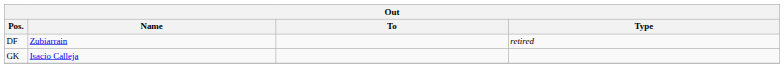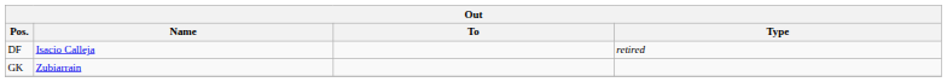 <table class="wikitable" style="font-size:90%;width:99%;">
 <tr>
 <th colspan="4">Out</th>
 </tr>
 <tr>
 <th width=3%>Pos.</th>
 <th width=32%>Name</th>
 <th width=30%>To</th>
 <th width=35%>Type</th>
 </tr>
 <tr>
 <td>DF</td>
-<td><a href='#'>Zubiarrain</a></td>
+<td><a href='#'>Isacio Calleja</a></td>
 <td></td>
 <td><em>retired</em></td>
 </tr>
 <tr>
 <td>GK</td>
-<td><a href='#'>Isacio Calleja</a></td>
+<td><a href='#'>Zubiarrain</a></td>
 <td></td>
 <td></td>
 </tr>
 <tr>
 </tr>
 </table>
